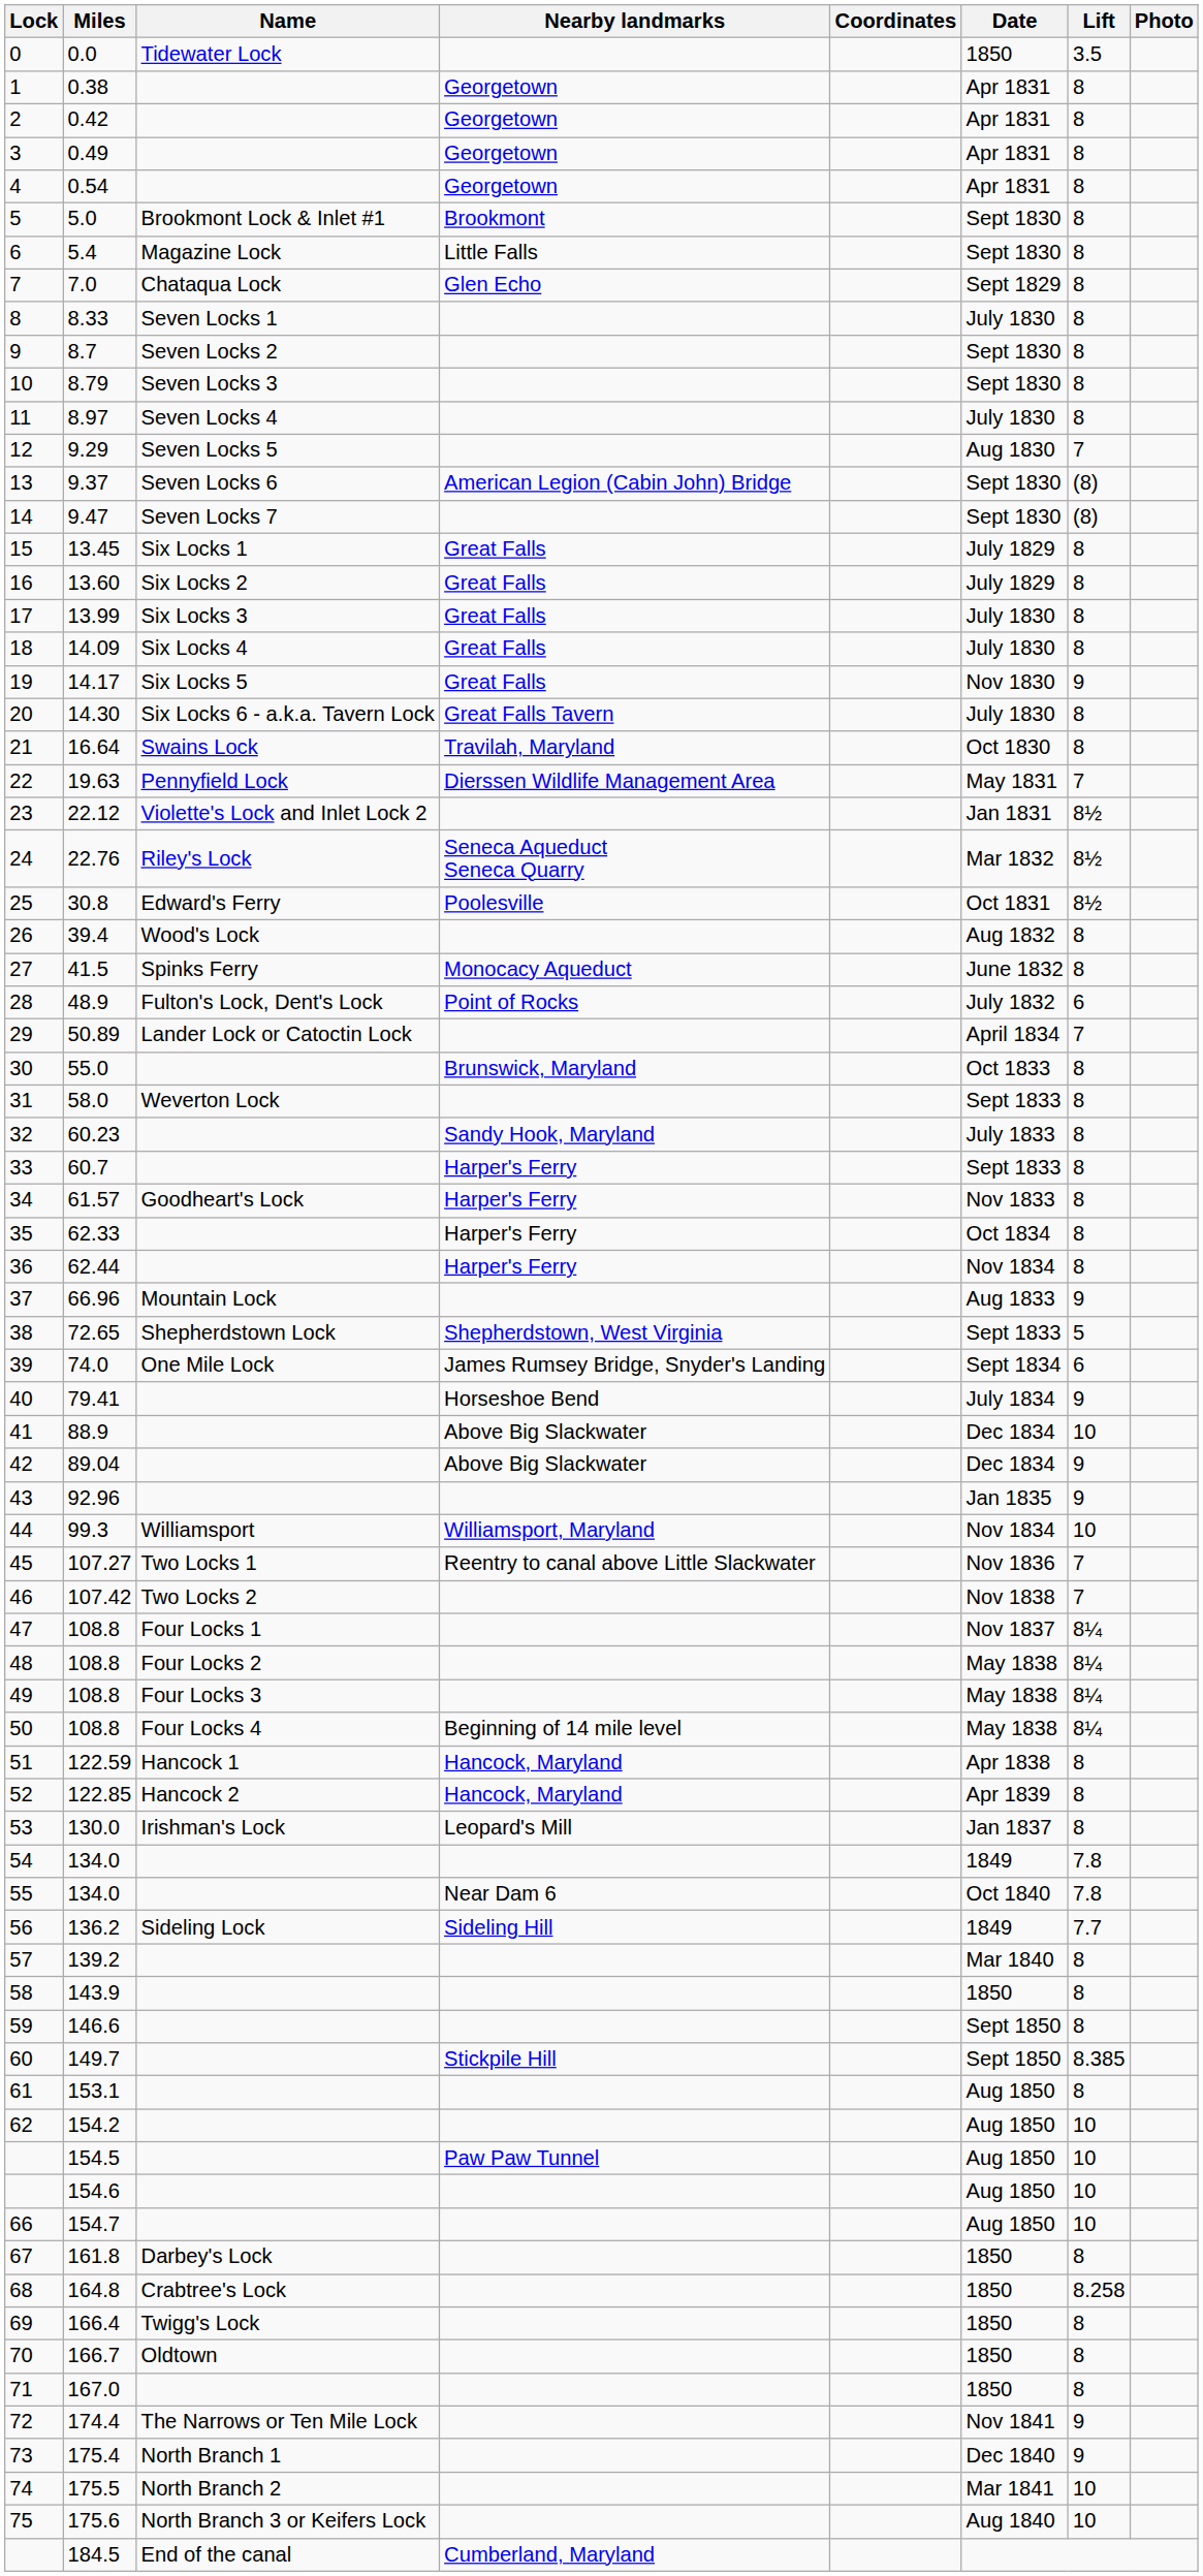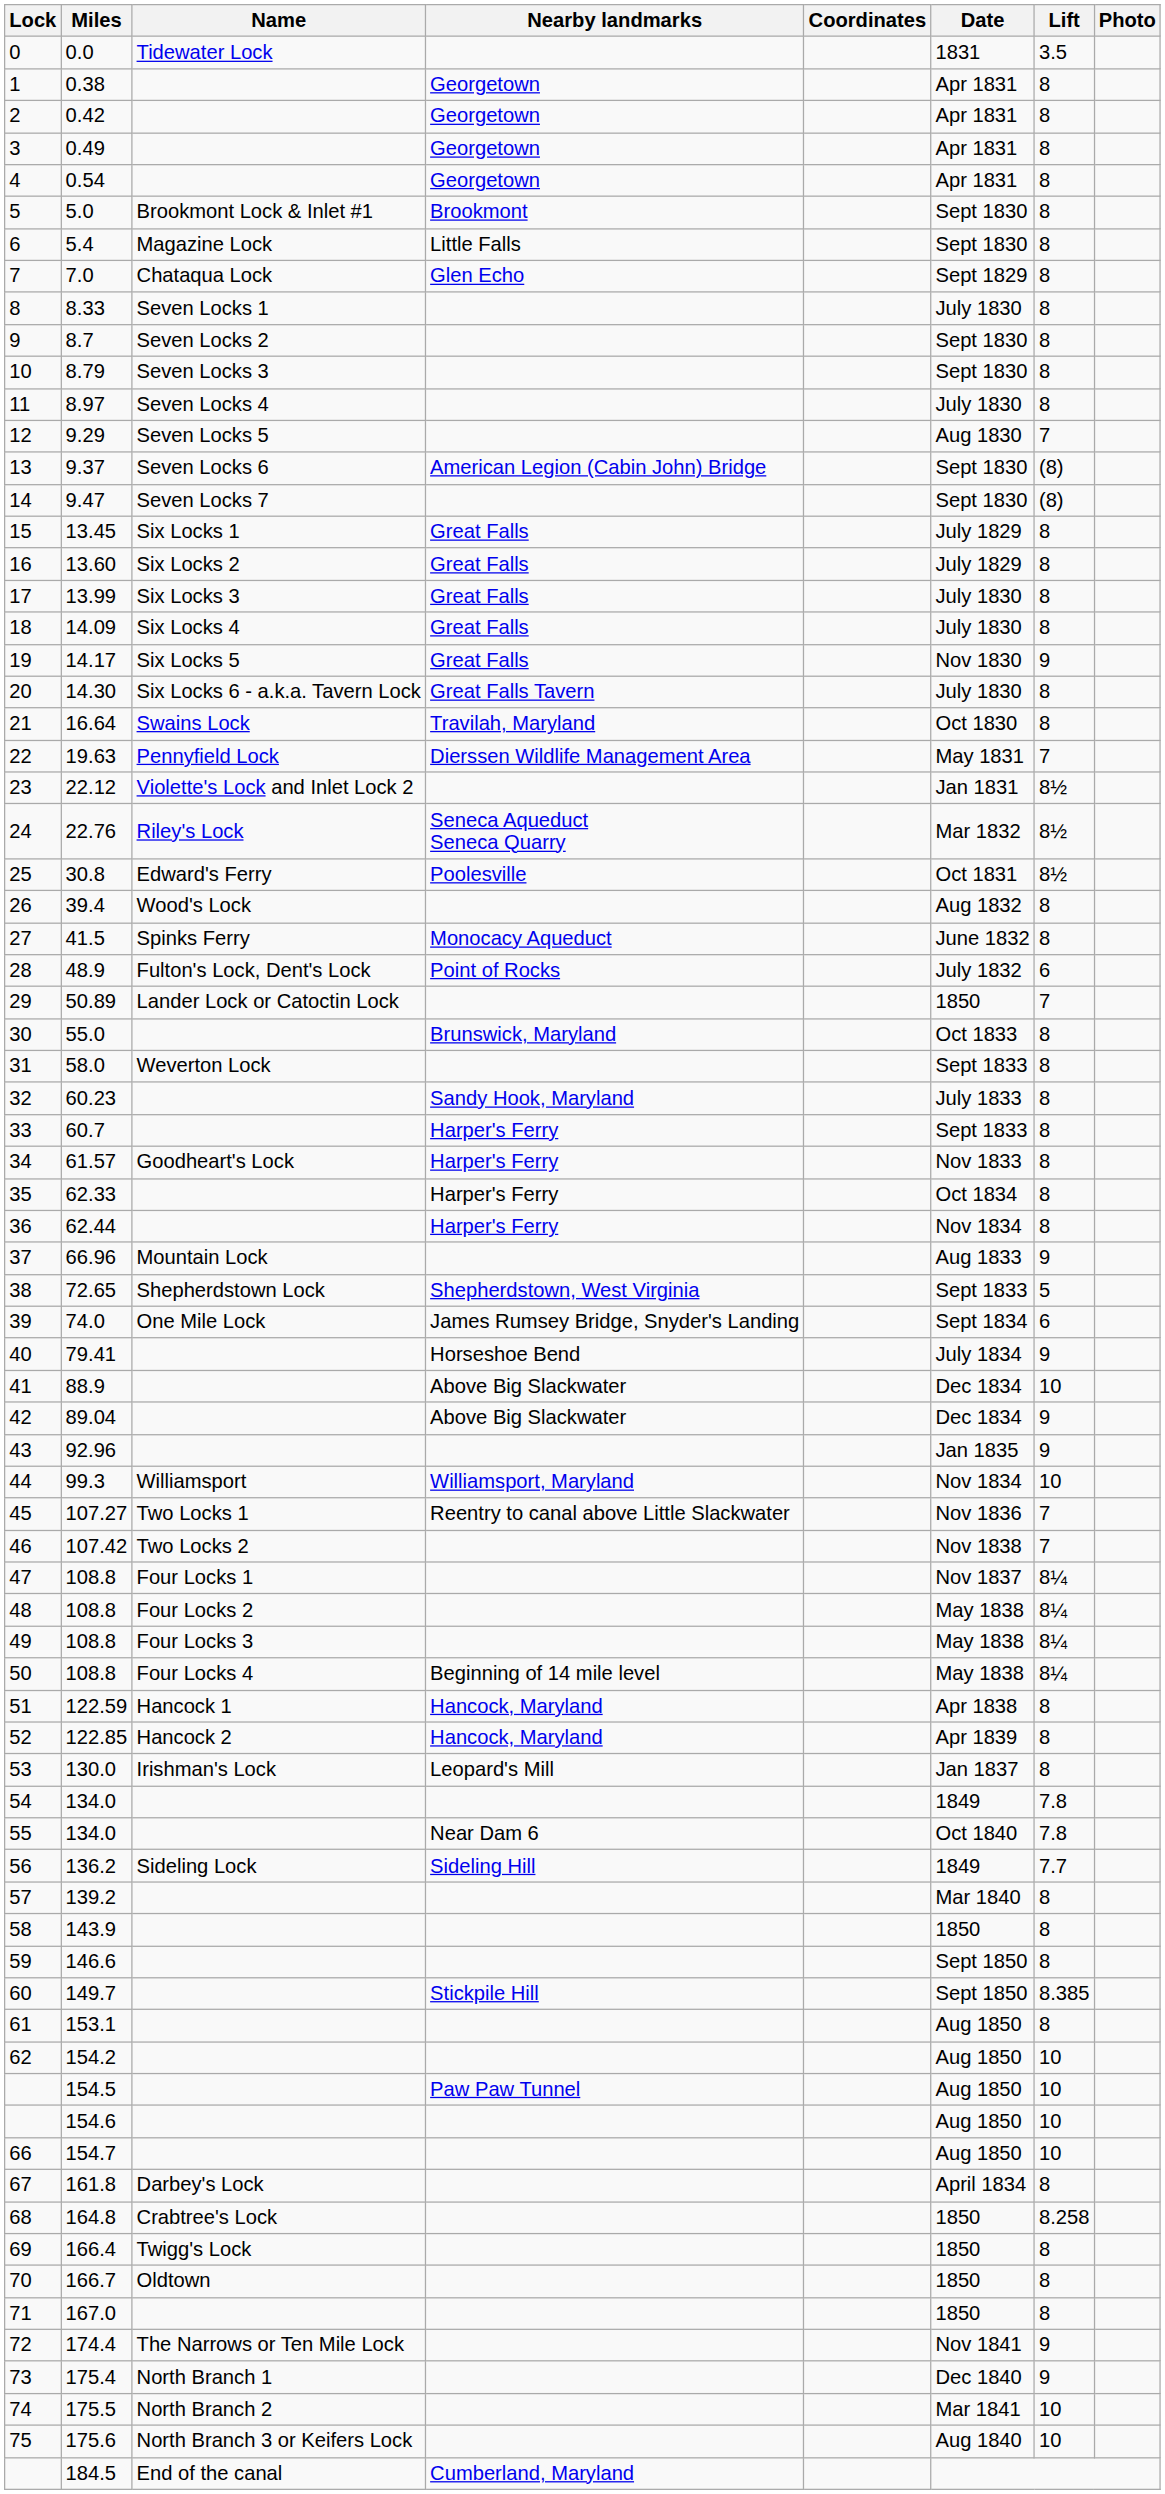 <table class="wikitable collapsible collapsed">
 <tr>
 <th>Lock</th>
 <th>Miles</th>
 <th>Name</th>
 <th>Nearby landmarks</th>
 <th>Coordinates</th>
 <th>Date</th>
 <th>Lift</th>
 <th>Photo</th>
 </tr>
 <tr>
 <td>0</td>
 <td>0.0</td>
 <td><a href='#'>Tidewater Lock</a></td>
 <td></td>
 <td></td>
-<td>1850</td>
+<td>1831</td>
 <td>3.5</td>
 <td></td>
 </tr>
 <tr>
 <td>1</td>
 <td>0.38</td>
 <td></td>
 <td><a href='#'>Georgetown</a></td>
 <td></td>
 <td>Apr 1831</td>
 <td>8</td>
 <td></td>
 </tr>
 <tr>
 <td>2</td>
 <td>0.42</td>
 <td></td>
 <td><a href='#'>Georgetown</a></td>
 <td></td>
 <td>Apr 1831</td>
 <td>8</td>
 <td></td>
 </tr>
 <tr>
 <td>3</td>
 <td>0.49</td>
 <td></td>
 <td><a href='#'>Georgetown</a></td>
 <td></td>
 <td>Apr 1831</td>
 <td>8</td>
 <td></td>
 </tr>
 <tr>
 <td>4</td>
 <td>0.54</td>
 <td></td>
 <td><a href='#'>Georgetown</a></td>
 <td></td>
 <td>Apr 1831</td>
 <td>8</td>
 <td></td>
 </tr>
 <tr>
 <td>5</td>
 <td>5.0</td>
 <td>Brookmont Lock & Inlet #1</td>
 <td><a href='#'>Brookmont</a></td>
 <td></td>
 <td>Sept 1830</td>
 <td>8</td>
 <td></td>
 </tr>
 <tr>
 <td>6</td>
 <td>5.4</td>
 <td>Magazine Lock</td>
 <td>Little Falls</td>
 <td></td>
 <td>Sept 1830</td>
 <td>8</td>
 <td></td>
 </tr>
 <tr>
 <td>7</td>
 <td>7.0</td>
 <td>Chataqua Lock</td>
 <td><a href='#'>Glen Echo</a></td>
 <td></td>
 <td>Sept 1829</td>
 <td>8</td>
 <td></td>
 </tr>
 <tr>
 <td>8</td>
 <td>8.33</td>
 <td>Seven Locks 1</td>
 <td></td>
 <td></td>
 <td>July 1830</td>
 <td>8</td>
 <td></td>
 </tr>
 <tr>
 <td>9</td>
 <td>8.7</td>
 <td>Seven Locks 2</td>
 <td></td>
 <td></td>
 <td>Sept 1830</td>
 <td>8</td>
 <td></td>
 </tr>
 <tr>
 <td>10</td>
 <td>8.79</td>
 <td>Seven Locks 3</td>
 <td></td>
 <td></td>
 <td>Sept 1830</td>
 <td>8</td>
 <td></td>
 </tr>
 <tr>
 <td>11</td>
 <td>8.97</td>
 <td>Seven Locks 4</td>
 <td></td>
 <td></td>
 <td>July 1830</td>
 <td>8</td>
 <td></td>
 </tr>
 <tr>
 <td>12</td>
 <td>9.29</td>
 <td>Seven Locks 5</td>
 <td></td>
 <td></td>
 <td>Aug 1830</td>
 <td>7</td>
 <td></td>
 </tr>
 <tr>
 <td>13</td>
 <td>9.37</td>
 <td>Seven Locks 6</td>
 <td><a href='#'>American Legion (Cabin John) Bridge</a></td>
 <td></td>
 <td>Sept 1830</td>
 <td>(8)</td>
 <td></td>
 </tr>
 <tr>
 <td>14</td>
 <td>9.47</td>
 <td>Seven Locks 7</td>
 <td></td>
 <td></td>
 <td>Sept 1830</td>
 <td>(8)</td>
 <td></td>
 </tr>
 <tr>
 <td>15</td>
 <td>13.45</td>
 <td>Six Locks 1</td>
 <td><a href='#'>Great Falls</a></td>
 <td></td>
 <td>July 1829</td>
 <td>8</td>
 <td></td>
 </tr>
 <tr>
 <td>16</td>
 <td>13.60</td>
 <td>Six Locks 2</td>
 <td><a href='#'>Great Falls</a></td>
 <td></td>
 <td>July 1829</td>
 <td>8</td>
 <td></td>
 </tr>
 <tr>
 <td>17</td>
 <td>13.99</td>
 <td>Six Locks 3</td>
 <td><a href='#'>Great Falls</a></td>
 <td></td>
 <td>July 1830</td>
 <td>8</td>
 <td></td>
 </tr>
 <tr>
 <td>18</td>
 <td>14.09</td>
 <td>Six Locks 4</td>
 <td><a href='#'>Great Falls</a></td>
 <td></td>
 <td>July 1830</td>
 <td>8</td>
 <td></td>
 </tr>
 <tr>
 <td>19</td>
 <td>14.17</td>
 <td>Six Locks 5</td>
 <td><a href='#'>Great Falls</a></td>
 <td></td>
 <td>Nov 1830</td>
 <td>9</td>
 <td></td>
 </tr>
 <tr>
 <td>20</td>
 <td>14.30</td>
 <td>Six Locks 6 - a.k.a. Tavern Lock</td>
 <td><a href='#'>Great Falls Tavern</a></td>
 <td></td>
 <td>July 1830</td>
 <td>8</td>
 <td></td>
 </tr>
 <tr>
 <td>21</td>
 <td>16.64</td>
 <td><a href='#'>Swains Lock</a></td>
 <td><a href='#'>Travilah, Maryland</a></td>
 <td></td>
 <td>Oct 1830</td>
 <td>8</td>
 <td></td>
 </tr>
 <tr>
 <td>22</td>
 <td>19.63</td>
 <td><a href='#'>Pennyfield Lock</a></td>
 <td><a href='#'>Dierssen Wildlife Management Area</a></td>
 <td></td>
 <td>May 1831</td>
 <td>7</td>
 <td></td>
 </tr>
 <tr>
 <td>23</td>
 <td>22.12</td>
 <td><a href='#'>Violette's Lock</a> and Inlet Lock 2</td>
 <td></td>
 <td></td>
 <td>Jan 1831</td>
 <td>8½</td>
 <td></td>
 </tr>
 <tr>
 <td>24</td>
 <td>22.76</td>
 <td><a href='#'>Riley's Lock</a></td>
 <td><a href='#'>Seneca Aqueduct</a><br><a href='#'>Seneca Quarry</a></td>
 <td></td>
 <td>Mar 1832</td>
 <td>8½</td>
 <td></td>
 </tr>
 <tr>
 <td>25</td>
 <td>30.8</td>
 <td>Edward's Ferry</td>
 <td><a href='#'>Poolesville</a></td>
 <td></td>
 <td>Oct 1831</td>
 <td>8½</td>
 <td></td>
 </tr>
 <tr>
 <td>26</td>
 <td>39.4</td>
 <td>Wood's Lock</td>
 <td></td>
 <td></td>
 <td>Aug 1832</td>
 <td>8</td>
 <td></td>
 </tr>
 <tr>
 <td>27</td>
 <td>41.5</td>
 <td>Spinks Ferry</td>
 <td><a href='#'>Monocacy Aqueduct</a></td>
 <td></td>
 <td>June 1832</td>
 <td>8</td>
 <td></td>
 </tr>
 <tr>
 <td>28</td>
 <td>48.9</td>
 <td>Fulton's Lock, Dent's Lock</td>
 <td><a href='#'>Point of Rocks</a></td>
 <td></td>
 <td>July 1832</td>
 <td>6</td>
 <td></td>
 </tr>
 <tr>
 <td>29</td>
 <td>50.89</td>
 <td>Lander Lock or Catoctin Lock</td>
 <td></td>
 <td></td>
-<td>April 1834</td>
+<td>1850</td>
 <td>7</td>
 <td></td>
 </tr>
 <tr>
 <td>30</td>
 <td>55.0</td>
 <td></td>
 <td><a href='#'>Brunswick, Maryland</a></td>
 <td></td>
 <td>Oct 1833</td>
 <td>8</td>
 <td></td>
 </tr>
 <tr>
 <td>31</td>
 <td>58.0</td>
 <td>Weverton Lock</td>
 <td></td>
 <td></td>
 <td>Sept 1833</td>
 <td>8</td>
 <td></td>
 </tr>
 <tr>
 <td>32</td>
 <td>60.23</td>
 <td></td>
 <td><a href='#'>Sandy Hook, Maryland</a></td>
 <td></td>
 <td>July 1833</td>
 <td>8</td>
 <td></td>
 </tr>
 <tr>
 <td>33</td>
 <td>60.7</td>
 <td></td>
 <td><a href='#'>Harper's Ferry</a></td>
 <td></td>
 <td>Sept 1833</td>
 <td>8</td>
 <td></td>
 </tr>
 <tr>
 <td>34</td>
 <td>61.57</td>
 <td>Goodheart's Lock</td>
 <td><a href='#'>Harper's Ferry</a></td>
 <td></td>
 <td>Nov 1833</td>
 <td>8</td>
 <td></td>
 </tr>
 <tr>
 <td>35</td>
 <td>62.33</td>
 <td></td>
 <td>Harper's Ferry</td>
 <td></td>
 <td>Oct 1834</td>
 <td>8</td>
 <td></td>
 </tr>
 <tr>
 <td>36</td>
 <td>62.44</td>
 <td></td>
 <td><a href='#'>Harper's Ferry</a></td>
 <td></td>
 <td>Nov 1834</td>
 <td>8</td>
 <td></td>
 </tr>
 <tr>
 <td>37</td>
 <td>66.96</td>
 <td>Mountain Lock</td>
 <td></td>
 <td></td>
 <td>Aug 1833</td>
 <td>9</td>
 <td></td>
 </tr>
 <tr>
 <td>38</td>
 <td>72.65</td>
 <td>Shepherdstown Lock</td>
 <td><a href='#'>Shepherdstown, West Virginia</a></td>
 <td></td>
 <td>Sept 1833</td>
 <td>5</td>
 <td></td>
 </tr>
 <tr>
 <td>39</td>
 <td>74.0</td>
 <td>One Mile Lock</td>
 <td>James Rumsey Bridge, Snyder's Landing</td>
 <td></td>
 <td>Sept 1834</td>
 <td>6</td>
 <td></td>
 </tr>
 <tr>
 <td>40</td>
 <td>79.41</td>
 <td></td>
 <td>Horseshoe Bend</td>
 <td></td>
 <td>July 1834</td>
 <td>9</td>
 <td></td>
 </tr>
 <tr>
 <td>41</td>
 <td>88.9</td>
 <td></td>
 <td>Above Big Slackwater</td>
 <td></td>
 <td>Dec 1834</td>
 <td>10</td>
 <td></td>
 </tr>
 <tr>
 <td>42</td>
 <td>89.04</td>
 <td></td>
 <td>Above Big Slackwater</td>
 <td></td>
 <td>Dec 1834</td>
 <td>9</td>
 <td></td>
 </tr>
 <tr>
 <td>43</td>
 <td>92.96</td>
 <td></td>
 <td></td>
 <td></td>
 <td>Jan 1835</td>
 <td>9</td>
 <td></td>
 </tr>
 <tr>
 <td>44</td>
 <td>99.3</td>
 <td>Williamsport</td>
 <td><a href='#'>Williamsport, Maryland</a></td>
 <td></td>
 <td>Nov 1834</td>
 <td>10</td>
 <td></td>
 </tr>
 <tr>
 <td>45</td>
 <td>107.27</td>
 <td>Two Locks 1</td>
 <td>Reentry to canal above Little Slackwater</td>
 <td></td>
 <td>Nov 1836</td>
 <td>7</td>
 <td></td>
 </tr>
 <tr>
 <td>46</td>
 <td>107.42</td>
 <td>Two Locks 2</td>
 <td></td>
 <td></td>
 <td>Nov 1838</td>
 <td>7</td>
 <td></td>
 </tr>
 <tr>
 <td>47</td>
 <td>108.8</td>
 <td>Four Locks 1</td>
 <td></td>
 <td></td>
 <td>Nov 1837</td>
 <td>8¼</td>
 <td></td>
 </tr>
 <tr>
 <td>48</td>
 <td>108.8</td>
 <td>Four Locks 2</td>
 <td></td>
 <td></td>
 <td>May 1838</td>
 <td>8¼</td>
 <td></td>
 </tr>
 <tr>
 <td>49</td>
 <td>108.8</td>
 <td>Four Locks 3</td>
 <td></td>
 <td></td>
 <td>May 1838</td>
 <td>8¼</td>
 <td></td>
 </tr>
 <tr>
 <td>50</td>
 <td>108.8</td>
 <td>Four Locks 4</td>
 <td>Beginning of 14 mile level</td>
 <td></td>
 <td>May 1838</td>
 <td>8¼</td>
 <td></td>
 </tr>
 <tr>
 <td>51</td>
 <td>122.59</td>
 <td>Hancock 1</td>
 <td><a href='#'>Hancock, Maryland</a></td>
 <td></td>
 <td>Apr 1838</td>
 <td>8</td>
 <td></td>
 </tr>
 <tr>
 <td>52</td>
 <td>122.85</td>
 <td>Hancock 2</td>
 <td><a href='#'>Hancock, Maryland</a></td>
 <td></td>
 <td>Apr 1839</td>
 <td>8</td>
 <td></td>
 </tr>
 <tr>
 <td>53</td>
 <td>130.0</td>
 <td>Irishman's Lock</td>
 <td>Leopard's Mill</td>
 <td></td>
 <td>Jan 1837</td>
 <td>8</td>
 <td></td>
 </tr>
 <tr>
 <td>54</td>
 <td>134.0</td>
 <td></td>
 <td></td>
 <td></td>
 <td>1849</td>
 <td>7.8</td>
 <td></td>
 </tr>
 <tr>
 <td>55</td>
 <td>134.0</td>
 <td></td>
 <td>Near Dam 6</td>
 <td></td>
 <td>Oct 1840</td>
 <td>7.8</td>
 <td></td>
 </tr>
 <tr>
 <td>56</td>
 <td>136.2</td>
 <td>Sideling Lock</td>
 <td><a href='#'>Sideling Hill</a></td>
 <td></td>
 <td>1849</td>
 <td>7.7</td>
 <td></td>
 </tr>
 <tr>
 <td>57</td>
 <td>139.2</td>
 <td></td>
 <td></td>
 <td></td>
 <td>Mar 1840</td>
 <td>8</td>
 <td></td>
 </tr>
 <tr>
 <td>58</td>
 <td>143.9</td>
 <td></td>
 <td></td>
 <td></td>
 <td>1850</td>
 <td>8</td>
 <td></td>
 </tr>
 <tr>
 <td>59</td>
 <td>146.6</td>
 <td></td>
 <td></td>
 <td></td>
 <td>Sept 1850</td>
 <td>8</td>
 <td></td>
 </tr>
 <tr>
 <td>60</td>
 <td>149.7</td>
 <td></td>
 <td><a href='#'>Stickpile Hill</a></td>
 <td></td>
 <td>Sept 1850</td>
 <td>8.385</td>
 <td></td>
 </tr>
 <tr>
 <td>61</td>
 <td>153.1</td>
 <td></td>
 <td></td>
 <td></td>
 <td>Aug 1850</td>
 <td>8</td>
 <td></td>
 </tr>
 <tr>
 <td>62</td>
 <td>154.2</td>
 <td></td>
 <td></td>
 <td></td>
 <td>Aug 1850</td>
 <td>10</td>
 <td></td>
 </tr>
 <tr>
 <td></td>
 <td>154.5</td>
 <td></td>
 <td><a href='#'>Paw Paw Tunnel</a></td>
 <td></td>
 <td>Aug 1850</td>
 <td>10</td>
 <td></td>
 </tr>
 <tr>
 <td></td>
 <td>154.6</td>
 <td></td>
 <td></td>
 <td></td>
 <td>Aug 1850</td>
 <td>10</td>
 <td></td>
 </tr>
 <tr>
 <td>66</td>
 <td>154.7</td>
 <td></td>
 <td></td>
 <td></td>
 <td>Aug 1850</td>
 <td>10</td>
 <td></td>
 </tr>
 <tr>
 <td>67</td>
 <td>161.8</td>
 <td>Darbey's Lock</td>
 <td></td>
 <td></td>
-<td>1850</td>
+<td>April 1834</td>
 <td>8</td>
 <td></td>
 </tr>
 <tr>
 <td>68</td>
 <td>164.8</td>
 <td>Crabtree's Lock</td>
 <td></td>
 <td></td>
 <td>1850</td>
 <td>8.258</td>
 <td></td>
 </tr>
 <tr>
 <td>69</td>
 <td>166.4</td>
 <td>Twigg's Lock</td>
 <td></td>
 <td></td>
 <td>1850</td>
 <td>8</td>
 <td></td>
 </tr>
 <tr>
 <td>70</td>
 <td>166.7</td>
 <td>Oldtown</td>
 <td></td>
 <td></td>
 <td>1850</td>
 <td>8</td>
 <td></td>
 </tr>
 <tr>
 <td>71</td>
 <td>167.0</td>
 <td></td>
 <td></td>
 <td></td>
 <td>1850</td>
 <td>8</td>
 <td></td>
 </tr>
 <tr>
 <td>72</td>
 <td>174.4</td>
 <td>The Narrows or Ten Mile Lock</td>
 <td></td>
 <td></td>
 <td>Nov 1841</td>
 <td>9</td>
 <td></td>
 </tr>
 <tr>
 <td>73</td>
 <td>175.4</td>
 <td>North Branch 1</td>
 <td></td>
 <td></td>
 <td>Dec 1840</td>
 <td>9</td>
 <td></td>
 </tr>
 <tr>
 <td>74</td>
 <td>175.5</td>
 <td>North Branch 2</td>
 <td></td>
 <td></td>
 <td>Mar 1841</td>
 <td>10</td>
 <td></td>
 </tr>
 <tr>
 <td>75</td>
 <td>175.6</td>
 <td>North Branch 3 or Keifers Lock</td>
 <td></td>
 <td></td>
 <td>Aug 1840</td>
 <td>10</td>
 <td></td>
 </tr>
 <tr>
 <td></td>
 <td>184.5</td>
 <td>End of the canal</td>
 <td><a href='#'>Cumberland, Maryland</a></td>
 <td></td>
 </tr>
 </table>
